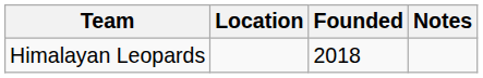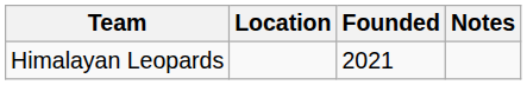 <table class="wikitable">
 <tr>
 <th>Team</th>
 <th>Location</th>
 <th>Founded</th>
 <th>Notes</th>
 </tr>
 <tr>
 <td>Himalayan Leopards</td>
 <td></td>
-<td>2018</td>
+<td>2021</td>
 <td></td>
 </tr>
 </table>
